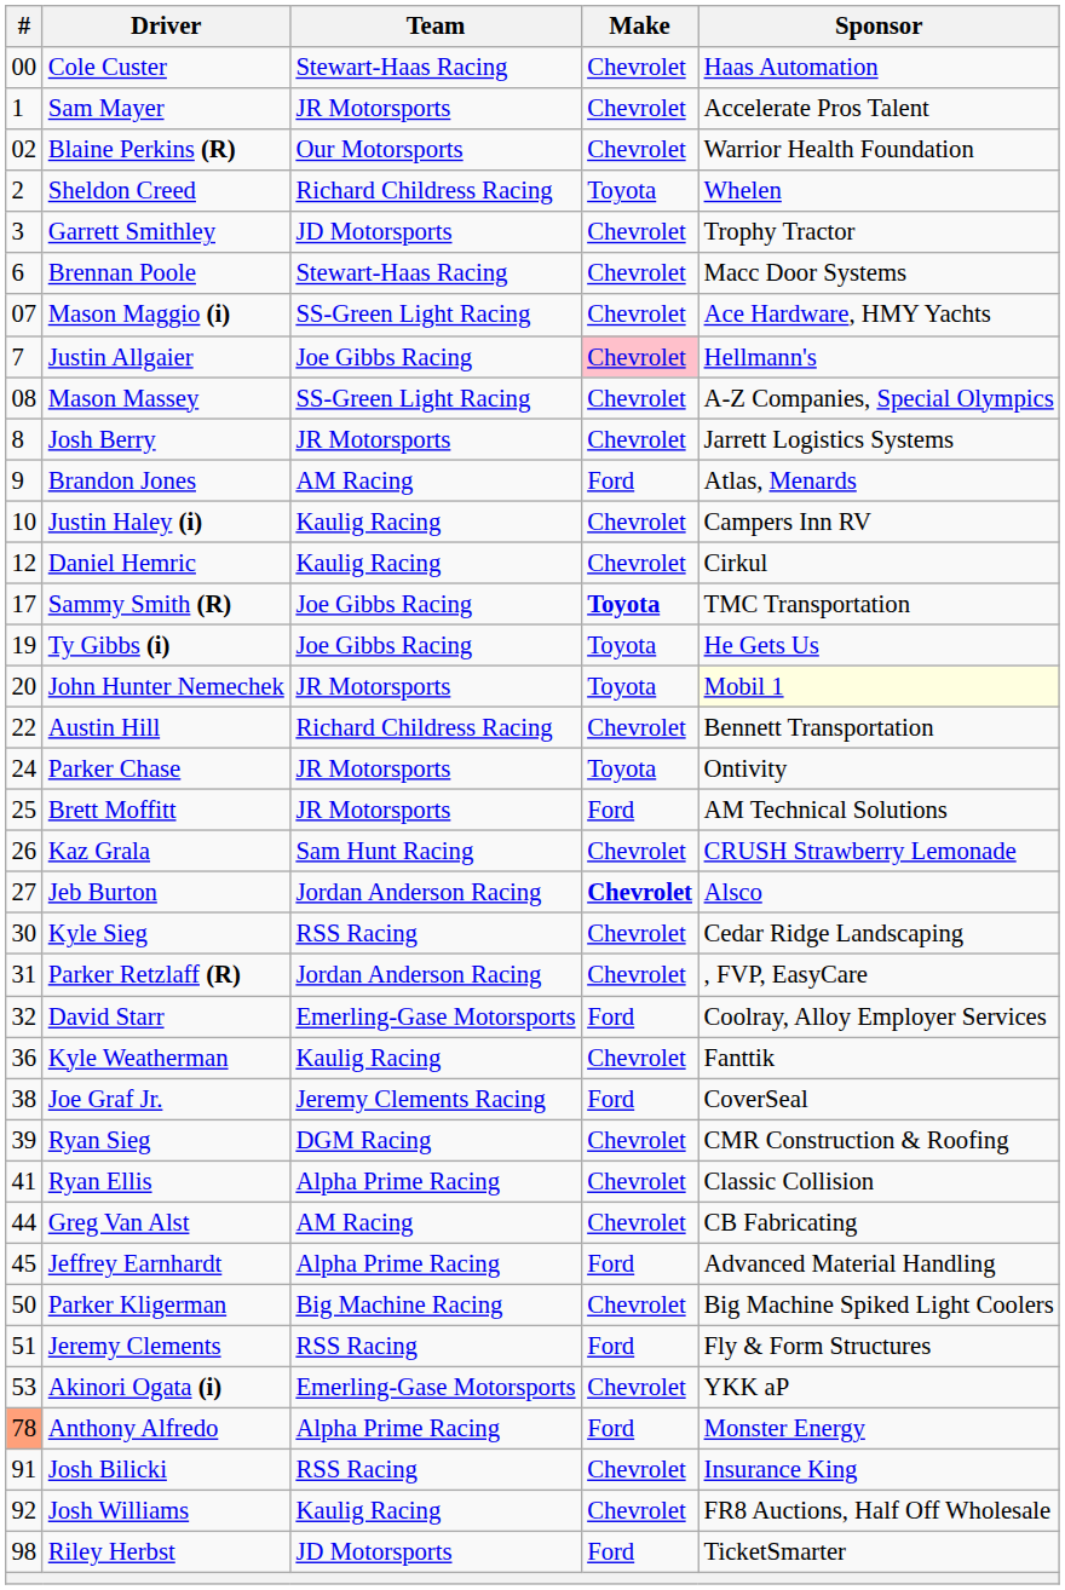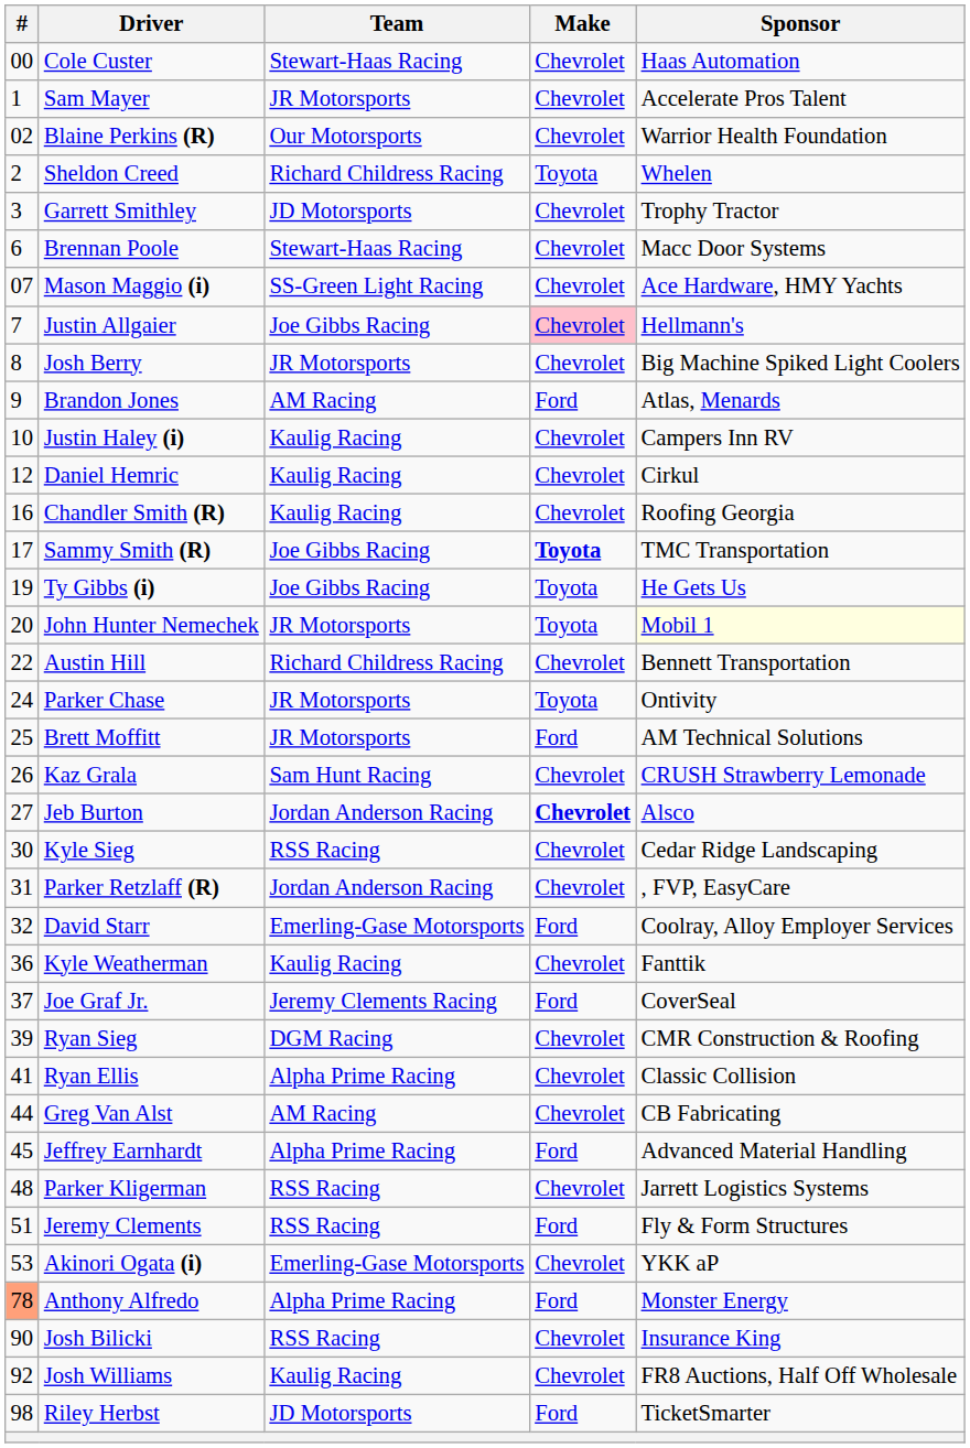 <table class="wikitable" style="font-size: 95%;">
 <tr>
 <th>#</th>
 <th>Driver</th>
 <th>Team</th>
 <th>Make</th>
 <th>Sponsor</th>
 </tr>
 <tr>
 <td>00</td>
 <td><a href='#'>Cole Custer</a></td>
 <td><a href='#'>Stewart-Haas Racing</a></td>
 <td><a href='#'>Chevrolet</a></td>
 <td><a href='#'>Haas Automation</a></td>
 </tr>
 <tr>
 <td>1</td>
 <td><a href='#'>Sam Mayer</a></td>
 <td><a href='#'>JR Motorsports</a></td>
 <td><a href='#'>Chevrolet</a></td>
 <td>Accelerate Pros Talent</td>
 </tr>
 <tr>
 <td>02</td>
 <td><a href='#'>Blaine Perkins</a> <strong>(R)</strong></td>
 <td><a href='#'>Our Motorsports</a></td>
 <td><a href='#'>Chevrolet</a></td>
 <td>Warrior Health Foundation</td>
 </tr>
 <tr>
 <td>2</td>
 <td><a href='#'>Sheldon Creed</a></td>
 <td><a href='#'>Richard Childress Racing</a></td>
 <td><a href='#'>Toyota</a></td>
 <td><a href='#'>Whelen</a></td>
 </tr>
 <tr>
 <td>3</td>
 <td><a href='#'>Garrett Smithley</a></td>
 <td><a href='#'>JD Motorsports</a></td>
 <td><a href='#'>Chevrolet</a></td>
 <td>Trophy Tractor</td>
 </tr>
 <tr>
 <td>6</td>
 <td><a href='#'>Brennan Poole</a></td>
 <td><a href='#'>Stewart-Haas Racing</a></td>
 <td><a href='#'>Chevrolet</a></td>
 <td>Macc Door Systems</td>
 </tr>
 <tr>
 <td>07</td>
 <td><a href='#'>Mason Maggio</a> <strong>(i)</strong></td>
 <td><a href='#'>SS-Green Light Racing</a></td>
 <td><a href='#'>Chevrolet</a></td>
 <td><a href='#'>Ace Hardware</a>, HMY Yachts</td>
 </tr>
 <tr>
 <td>7</td>
 <td><a href='#'>Justin Allgaier</a></td>
 <td><a href='#'>Joe Gibbs Racing</a></td>
 <td style="background: pink;"><a href='#'>Chevrolet</a></td>
 <td><a href='#'>Hellmann's</a></td>
 </tr>
 <tr>
-<td>08</td>
-<td><a href='#'>Mason Massey</a></td>
-<td><a href='#'>SS-Green Light Racing</a></td>
-<td><a href='#'>Chevrolet</a></td>
-<td>A-Z Companies, <a href='#'>Special Olympics</a></td>
-</tr>
-<tr>
 <td>8</td>
 <td><a href='#'>Josh Berry</a></td>
 <td><a href='#'>JR Motorsports</a></td>
 <td><a href='#'>Chevrolet</a></td>
-<td>Jarrett Logistics Systems</td>
+<td>Big Machine Spiked Light Coolers</td>
 </tr>
 <tr>
 <td>9</td>
 <td><a href='#'>Brandon Jones</a></td>
 <td><a href='#'>AM Racing</a></td>
 <td><a href='#'>Ford</a></td>
 <td>Atlas, <a href='#'>Menards</a></td>
 </tr>
 <tr>
 <td>10</td>
 <td><a href='#'>Justin Haley</a> <strong>(i)</strong></td>
 <td><a href='#'>Kaulig Racing</a></td>
 <td><a href='#'>Chevrolet</a></td>
 <td>Campers Inn RV</td>
 </tr>
 <tr>
 <td>12</td>
 <td><a href='#'>Daniel Hemric</a></td>
 <td><a href='#'>Kaulig Racing</a></td>
 <td><a href='#'>Chevrolet</a></td>
 <td>Cirkul</td>
+</tr>
+<tr>
+<td>16</td>
+<td><a href='#'>Chandler Smith</a> <strong>(R)</strong></td>
+<td><a href='#'>Kaulig Racing</a></td>
+<td><a href='#'>Chevrolet</a></td>
+<td>Roofing Georgia</td>
 </tr>
 <tr>
 <td>17</td>
 <td><a href='#'>Sammy Smith</a> <strong>(R)</strong></td>
 <td><a href='#'>Joe Gibbs Racing</a></td>
 <td><strong><a href='#'>Toyota</a></strong></td>
 <td>TMC Transportation</td>
 </tr>
 <tr>
 <td>19</td>
 <td nowrap=""><a href='#'>Ty Gibbs</a> <strong>(i)</strong></td>
 <td><a href='#'>Joe Gibbs Racing</a></td>
 <td><a href='#'>Toyota</a></td>
 <td><a href='#'>He Gets Us</a></td>
 </tr>
 <tr>
 <td>20</td>
 <td><a href='#'>John Hunter Nemechek</a></td>
 <td><a href='#'>JR Motorsports</a></td>
 <td><a href='#'>Toyota</a></td>
 <td style="background: lightyellow;"><a href='#'>Mobil 1</a></td>
 </tr>
 <tr>
 <td>22</td>
 <td><a href='#'>Austin Hill</a></td>
 <td><a href='#'>Richard Childress Racing</a></td>
 <td><a href='#'>Chevrolet</a></td>
 <td>Bennett Transportation</td>
 </tr>
 <tr>
 <td>24</td>
 <td><a href='#'>Parker Chase</a></td>
 <td><a href='#'>JR Motorsports</a></td>
 <td><a href='#'>Toyota</a></td>
 <td>Ontivity</td>
 </tr>
 <tr>
 <td>25</td>
 <td><a href='#'>Brett Moffitt</a></td>
 <td><a href='#'>JR Motorsports</a></td>
 <td><a href='#'>Ford</a></td>
 <td>AM Technical Solutions</td>
 </tr>
 <tr>
 <td>26</td>
 <td><a href='#'>Kaz Grala</a></td>
 <td><a href='#'>Sam Hunt Racing</a></td>
 <td><a href='#'>Chevrolet</a></td>
 <td><a href='#'>CRUSH Strawberry Lemonade</a></td>
 </tr>
 <tr>
 <td>27</td>
 <td><a href='#'>Jeb Burton</a></td>
 <td><a href='#'>Jordan Anderson Racing</a></td>
 <td><strong><a href='#'>Chevrolet</a></strong></td>
 <td><a href='#'>Alsco</a></td>
 </tr>
 <tr>
 <td>30</td>
 <td><a href='#'>Kyle Sieg</a></td>
 <td><a href='#'>RSS Racing</a></td>
 <td><a href='#'>Chevrolet</a></td>
 <td>Cedar Ridge Landscaping</td>
 </tr>
 <tr>
 <td>31</td>
 <td><a href='#'>Parker Retzlaff</a> <strong>(R)</strong></td>
 <td nowrap=""><a href='#'>Jordan Anderson Racing</a></td>
 <td><a href='#'>Chevrolet</a></td>
 <td>, FVP, EasyCare</td>
 </tr>
 <tr>
 <td>32</td>
 <td><a href='#'>David Starr</a></td>
 <td nowrap=""><a href='#'>Emerling-Gase Motorsports</a></td>
 <td><a href='#'>Ford</a></td>
 <td>Coolray, Alloy Employer Services</td>
 </tr>
 <tr>
 <td>36</td>
 <td><a href='#'>Kyle Weatherman</a></td>
 <td><a href='#'>Kaulig Racing</a></td>
 <td><a href='#'>Chevrolet</a></td>
 <td>Fanttik</td>
 </tr>
 <tr>
-<td>38</td>
+<td>37</td>
 <td><a href='#'>Joe Graf Jr.</a></td>
 <td><a href='#'>Jeremy Clements Racing</a></td>
 <td><a href='#'>Ford</a></td>
 <td>CoverSeal</td>
 </tr>
 <tr>
 <td>39</td>
 <td><a href='#'>Ryan Sieg</a></td>
 <td><a href='#'>DGM Racing</a></td>
 <td><a href='#'>Chevrolet</a></td>
 <td>CMR Construction & Roofing</td>
 </tr>
 <tr>
 <td>41</td>
 <td><a href='#'>Ryan Ellis</a></td>
 <td><a href='#'>Alpha Prime Racing</a></td>
 <td><a href='#'>Chevrolet</a></td>
 <td>Classic Collision</td>
 </tr>
 <tr>
 <td>44</td>
 <td><a href='#'>Greg Van Alst</a></td>
 <td><a href='#'>AM Racing</a></td>
 <td><a href='#'>Chevrolet</a></td>
 <td>CB Fabricating</td>
 </tr>
 <tr>
 <td>45</td>
 <td><a href='#'>Jeffrey Earnhardt</a></td>
 <td><a href='#'>Alpha Prime Racing</a></td>
 <td><a href='#'>Ford</a></td>
 <td>Advanced Material Handling</td>
 </tr>
 <tr>
-<td>50</td>
+<td>48</td>
 <td><a href='#'>Parker Kligerman</a></td>
-<td><a href='#'>Big Machine Racing</a></td>
+<td><a href='#'>RSS Racing</a></td>
 <td><a href='#'>Chevrolet</a></td>
-<td>Big Machine Spiked Light Coolers</td>
+<td>Jarrett Logistics Systems</td>
 </tr>
 <tr>
 <td>51</td>
 <td><a href='#'>Jeremy Clements</a></td>
 <td><a href='#'>RSS Racing</a></td>
 <td><a href='#'>Ford</a></td>
 <td>Fly & Form Structures</td>
 </tr>
 <tr>
 <td>53</td>
 <td><a href='#'>Akinori Ogata</a> <strong>(i)</strong></td>
 <td><a href='#'>Emerling-Gase Motorsports</a></td>
 <td><a href='#'>Chevrolet</a></td>
 <td>YKK aP</td>
 </tr>
 <tr>
 <td style="background: lightsalmon;">78</td>
 <td><a href='#'>Anthony Alfredo</a></td>
 <td><a href='#'>Alpha Prime Racing</a></td>
 <td><a href='#'>Ford</a></td>
 <td><a href='#'>Monster Energy</a></td>
 </tr>
 <tr>
-<td>91</td>
+<td>90</td>
 <td><a href='#'>Josh Bilicki</a></td>
 <td><a href='#'>RSS Racing</a></td>
 <td><a href='#'>Chevrolet</a></td>
 <td><a href='#'>Insurance King</a></td>
 </tr>
 <tr>
 <td>92</td>
 <td><a href='#'>Josh Williams</a></td>
 <td><a href='#'>Kaulig Racing</a></td>
 <td><a href='#'>Chevrolet</a></td>
 <td>FR8 Auctions, Half Off Wholesale</td>
 </tr>
 <tr>
 <td>98</td>
 <td><a href='#'>Riley Herbst</a></td>
 <td><a href='#'>JD Motorsports</a></td>
 <td><a href='#'>Ford</a></td>
 <td>TicketSmarter</td>
 </tr>
 <tr>
 <th colspan="5"></th>
 </tr>
 </table>
